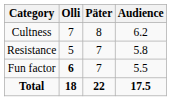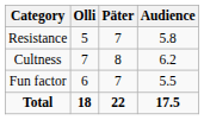 <table class="wikitable" style="text-align:center;">
 <tr>
 <th>Category</th>
 <th>Olli</th>
 <th>Päter</th>
 <th>Audience</th>
 </tr>
 <tr>
+<td>Resistance</td>
+<td>5</td>
+<td>7</td>
+<td>5.8</td>
+</tr>
+<tr>
 <td>Cultness</td>
 <td>7</td>
 <td>8</td>
 <td>6.2</td>
 </tr>
 <tr>
-<td>Resistance</td>
-<td>5</td>
-<td>7</td>
-<td>5.8</td>
-</tr>
-<tr>
 <td>Fun factor</td>
-<td><strong>6</strong></td>
+<td>6</td>
 <td>7</td>
 <td>5.5</td>
 </tr>
 <tr>
 <td><strong>Total</strong></td>
 <td><strong>18</strong></td>
 <td><strong>22</strong></td>
 <td><strong>17.5</strong></td>
 </tr>
 </table>
